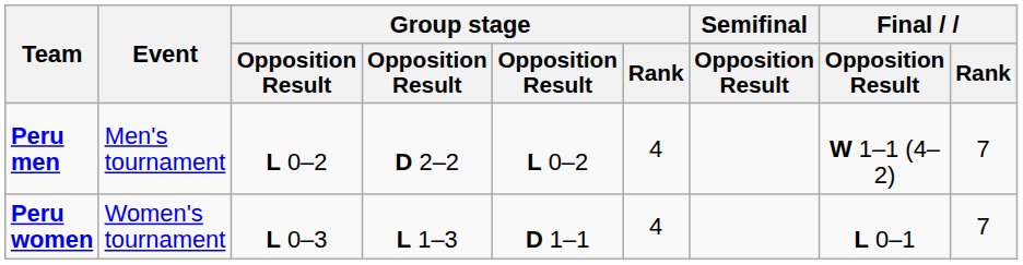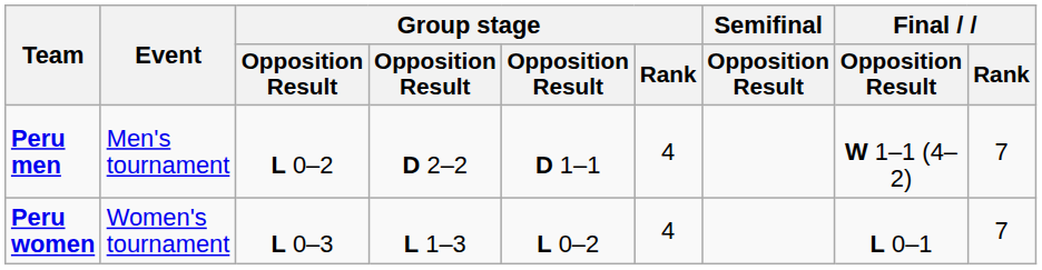 <table class="wikitable" style="font-size:90%;text-align:center">
 <tr>
 <th rowspan=2>Team</th>
 <th rowspan=2>Event</th>
 <th colspan=4>Group stage</th>
 <th>Semifinal</th>
 <th colspan=2>Final /  / </th>
 </tr>
 <tr style=font-size:95%>
 <th>Opposition<br>Result</th>
 <th>Opposition<br>Result</th>
 <th>Opposition<br>Result</th>
 <th>Rank</th>
 <th>Opposition<br>Result</th>
 <th>Opposition<br>Result</th>
 <th>Rank</th>
 </tr>
 <tr>
 <td style="text-align:left"><strong><a href='#'>Peru men</a></strong></td>
 <td style="text-align:left"><a href='#'>Men's tournament</a></td>
 <td><br><strong>L</strong> 0–2</td>
 <td><br><strong>D</strong> 2–2</td>
-<td><br><strong>L</strong> 0–2</td>
+<td><br><strong>D</strong> 1–1</td>
 <td>4</td>
 <td></td>
 <td><br><strong>W</strong> 1–1 (4–2)</td>
 <td>7</td>
 </tr>
 <tr>
 <td style="text-align:left"><strong><a href='#'>Peru women</a></strong></td>
 <td style="text-align:left"><a href='#'>Women's tournament</a></td>
 <td><br><strong>L</strong> 0–3</td>
 <td><br><strong>L</strong> 1–3</td>
-<td><br><strong>D</strong> 1–1</td>
+<td><br><strong>L</strong> 0–2</td>
 <td>4</td>
 <td></td>
 <td><br><strong>L</strong> 0–1</td>
 <td>7</td>
 </tr>
 </table>
